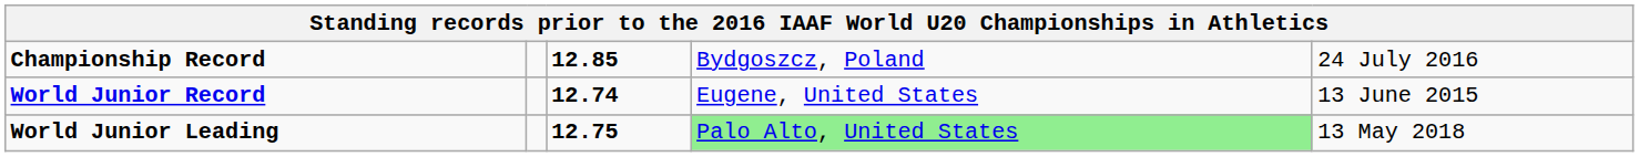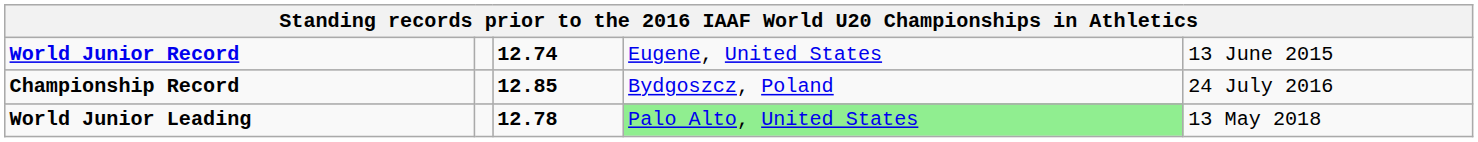 <table class="wikitable" width=75%>
 <tr>
 <th colspan="5">Standing records prior to the 2016 IAAF World U20 Championships in Athletics</th>
+</tr>
+<tr>
+<td><strong><a href='#'>World Junior Record</a></strong></td>
+<td></td>
+<td><strong>12.74</strong></td>
+<td><a href='#'>Eugene</a>, <a href='#'>United States</a></td>
+<td>13 June 2015</td>
 </tr>
 <tr>
 <td><strong>Championship Record</strong></td>
 <td></td>
 <td><strong>12.85</strong></td>
 <td><a href='#'>Bydgoszcz</a>, <a href='#'>Poland</a></td>
 <td>24 July 2016</td>
 </tr>
 <tr>
-<td><strong><a href='#'>World Junior Record</a></strong></td>
-<td></td>
-<td><strong>12.74</strong></td>
-<td><a href='#'>Eugene</a>, <a href='#'>United States</a></td>
-<td>13 June 2015</td>
-</tr>
-<tr>
 <td><strong>World Junior Leading</strong></td>
 <td></td>
-<td><strong>12.75</strong></td>
+<td><strong>12.78</strong></td>
 <td style="background: lightgreen;"><a href='#'>Palo Alto</a>, <a href='#'>United States</a></td>
 <td>13 May 2018</td>
 </tr>
 </table>
